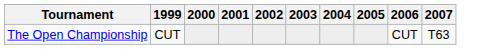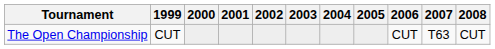 <table class="wikitable" style="font-size:95%;text-align:center;">
 <tr>
 <th>Tournament</th>
 <th>1999</th>
 <th>2000</th>
 <th>2001</th>
 <th>2002</th>
 <th>2003</th>
 <th>2004</th>
 <th>2005</th>
 <th>2006</th>
 <th>2007</th>
+<th>2008</th>
 </tr>
 <tr>
 <td align=left><a href='#'>The Open Championship</a></td>
 <td>CUT</td>
 <td style="background:#eeeeee;"></td>
 <td style="background:#eeeeee;"></td>
 <td style="background:#eeeeee;"></td>
 <td style="background:#eeeeee;"></td>
 <td style="background:#eeeeee;"></td>
 <td style="background:#eeeeee;"></td>
 <td>CUT</td>
 <td>T63</td>
+<td>CUT</td>
 </tr>
 </table>
